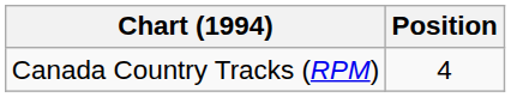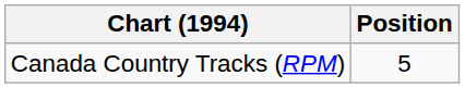 <table class="wikitable sortable">
 <tr>
 <th scope="col">Chart (1994)</th>
 <th scope="col">Position</th>
 </tr>
 <tr>
 <td>Canada Country Tracks (<em><a href='#'>RPM</a></em>)</td>
-<td align="center">4</td>
+<td align="center">5</td>
 </tr>
 </table>
